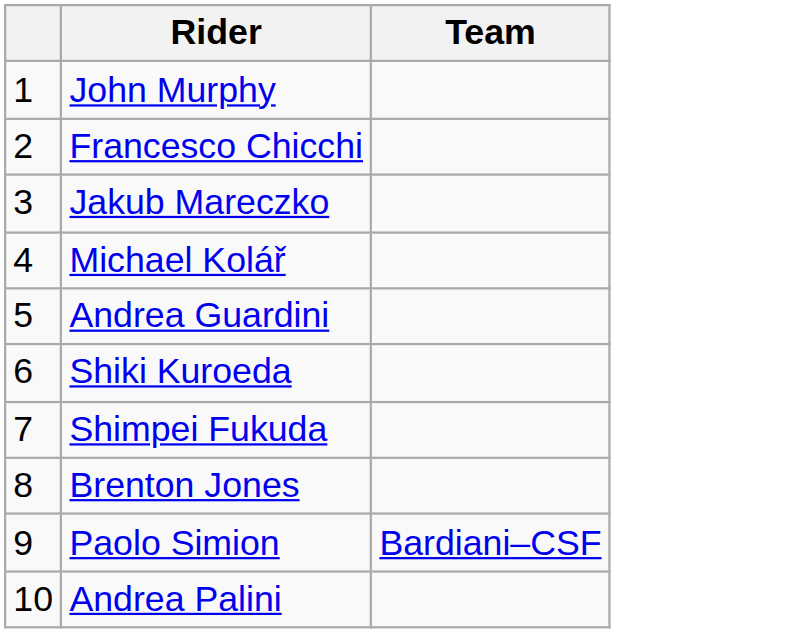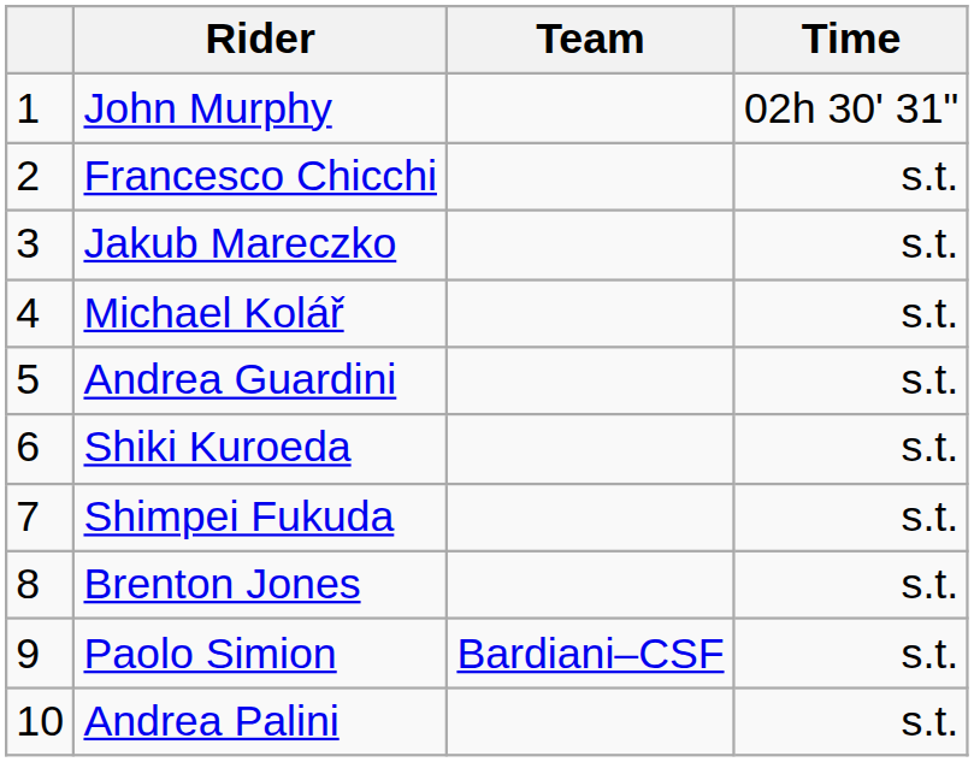 <table class=wikitable>
 <tr>
 <th></th>
 <th>Rider</th>
 <th>Team</th>
+<th>Time</th>
 </tr>
 <tr>
 <td>1</td>
 <td> <a href='#'>John Murphy</a></td>
 <td></td>
+<td align=right>02h 30' 31"</td>
 </tr>
 <tr>
 <td>2</td>
 <td> <a href='#'>Francesco Chicchi</a></td>
 <td></td>
+<td align=right>s.t.</td>
 </tr>
 <tr>
 <td>3</td>
 <td> <a href='#'>Jakub Mareczko</a></td>
 <td></td>
+<td align=right>s.t.</td>
 </tr>
 <tr>
 <td>4</td>
 <td> <a href='#'>Michael Kolář</a></td>
 <td></td>
+<td align=right>s.t.</td>
 </tr>
 <tr>
 <td>5</td>
 <td> <a href='#'>Andrea Guardini</a> </td>
 <td></td>
+<td align=right>s.t.</td>
 </tr>
 <tr>
 <td>6</td>
 <td> <a href='#'>Shiki Kuroeda</a></td>
 <td></td>
+<td align=right>s.t.</td>
 </tr>
 <tr>
 <td>7</td>
 <td> <a href='#'>Shimpei Fukuda</a></td>
 <td></td>
+<td align=right>s.t.</td>
 </tr>
 <tr>
 <td>8</td>
 <td> <a href='#'>Brenton Jones</a></td>
 <td></td>
+<td align=right>s.t.</td>
 </tr>
 <tr>
 <td>9</td>
 <td> <a href='#'>Paolo Simion</a></td>
 <td><a href='#'>Bardiani–CSF</a></td>
+<td align=right>s.t.</td>
 </tr>
 <tr>
 <td>10</td>
 <td> <a href='#'>Andrea Palini</a></td>
 <td></td>
+<td align=right>s.t.</td>
 </tr>
 </table>
